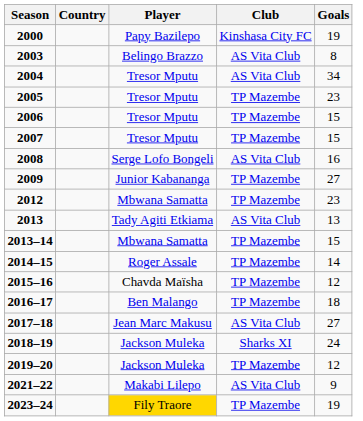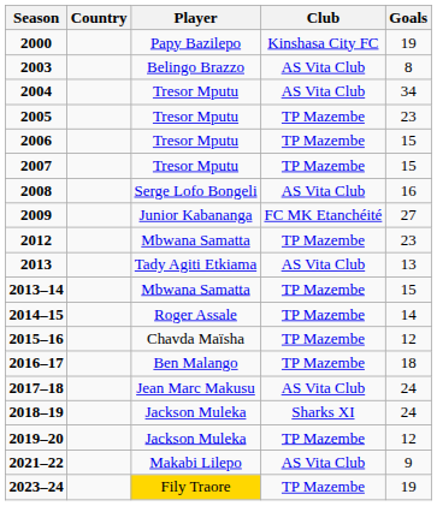 <table class="wikitable" style="text-align:center;">
 <tr>
 <th>Season</th>
 <th>Country</th>
 <th>Player</th>
 <th>Club</th>
 <th>Goals</th>
 </tr>
 <tr>
 <td><strong>2000</strong></td>
 <td></td>
 <td><a href='#'>Papy Bazilepo</a></td>
 <td><a href='#'>Kinshasa City FC</a></td>
 <td>19</td>
 </tr>
 <tr>
 <td><strong>2003</strong></td>
 <td></td>
 <td><a href='#'>Belingo Brazzo</a></td>
 <td><a href='#'>AS Vita Club</a></td>
 <td>8</td>
 </tr>
 <tr>
 <td><strong>2004</strong></td>
 <td></td>
 <td><a href='#'>Tresor Mputu</a></td>
 <td><a href='#'>AS Vita Club</a></td>
 <td>34</td>
 </tr>
 <tr>
 <td><strong>2005</strong></td>
 <td></td>
 <td><a href='#'>Tresor Mputu</a></td>
 <td><a href='#'>TP Mazembe</a></td>
 <td>23</td>
 </tr>
 <tr>
 <td><strong>2006</strong></td>
 <td></td>
 <td><a href='#'>Tresor Mputu</a></td>
 <td><a href='#'>TP Mazembe</a></td>
 <td>15</td>
 </tr>
 <tr>
 <td><strong>2007</strong></td>
 <td></td>
 <td><a href='#'>Tresor Mputu</a></td>
 <td><a href='#'>TP Mazembe</a></td>
 <td>15</td>
 </tr>
 <tr>
 <td><strong>2008</strong></td>
 <td></td>
 <td><a href='#'>Serge Lofo Bongeli</a></td>
 <td><a href='#'>AS Vita Club</a></td>
 <td>16</td>
 </tr>
 <tr>
 <td><strong>2009</strong></td>
 <td></td>
 <td><a href='#'>Junior Kabananga</a></td>
-<td><a href='#'>TP Mazembe</a></td>
+<td><a href='#'>FC MK Etanchéité</a></td>
 <td>27</td>
 </tr>
 <tr>
 <td><strong>2012</strong></td>
 <td></td>
 <td><a href='#'>Mbwana Samatta</a></td>
 <td><a href='#'>TP Mazembe</a></td>
 <td>23</td>
 </tr>
 <tr>
 <td><strong>2013</strong></td>
 <td></td>
 <td><a href='#'>Tady Agiti Etkiama</a></td>
 <td><a href='#'>AS Vita Club</a></td>
 <td>13</td>
 </tr>
 <tr>
 <td><strong>2013–14</strong></td>
 <td></td>
 <td><a href='#'>Mbwana Samatta</a></td>
 <td><a href='#'>TP Mazembe</a></td>
 <td>15</td>
 </tr>
 <tr>
 <td><strong>2014–15</strong></td>
 <td></td>
 <td><a href='#'>Roger Assale</a></td>
 <td><a href='#'>TP Mazembe</a></td>
 <td>14</td>
 </tr>
 <tr>
 <td><strong>2015–16</strong></td>
 <td></td>
 <td>Chavda Maïsha</td>
 <td><a href='#'>TP Mazembe</a></td>
 <td>12</td>
 </tr>
 <tr>
 <td><strong>2016–17</strong></td>
 <td></td>
 <td><a href='#'>Ben Malango</a></td>
 <td><a href='#'>TP Mazembe</a></td>
 <td>18</td>
 </tr>
 <tr>
 <td><strong>2017–18</strong></td>
 <td></td>
 <td><a href='#'>Jean Marc Makusu</a></td>
 <td><a href='#'>AS Vita Club</a></td>
-<td>27</td>
+<td>24</td>
 </tr>
 <tr>
 <td><strong>2018–19</strong></td>
 <td></td>
 <td><a href='#'>Jackson Muleka</a></td>
 <td><a href='#'>Sharks XI</a></td>
 <td>24</td>
 </tr>
 <tr>
 <td><strong>2019–20</strong></td>
 <td></td>
 <td><a href='#'>Jackson Muleka</a></td>
 <td><a href='#'>TP Mazembe</a></td>
 <td>12</td>
 </tr>
 <tr>
 <td><strong>2021–22</strong></td>
 <td></td>
 <td><a href='#'>Makabi Lilepo</a></td>
 <td><a href='#'>AS Vita Club</a></td>
 <td>9</td>
 </tr>
 <tr>
 <td><strong>2023–24</strong></td>
 <td></td>
 <td style="background: gold;">Fily Traore</td>
 <td><a href='#'>TP Mazembe</a></td>
 <td>19</td>
 </tr>
 </table>
